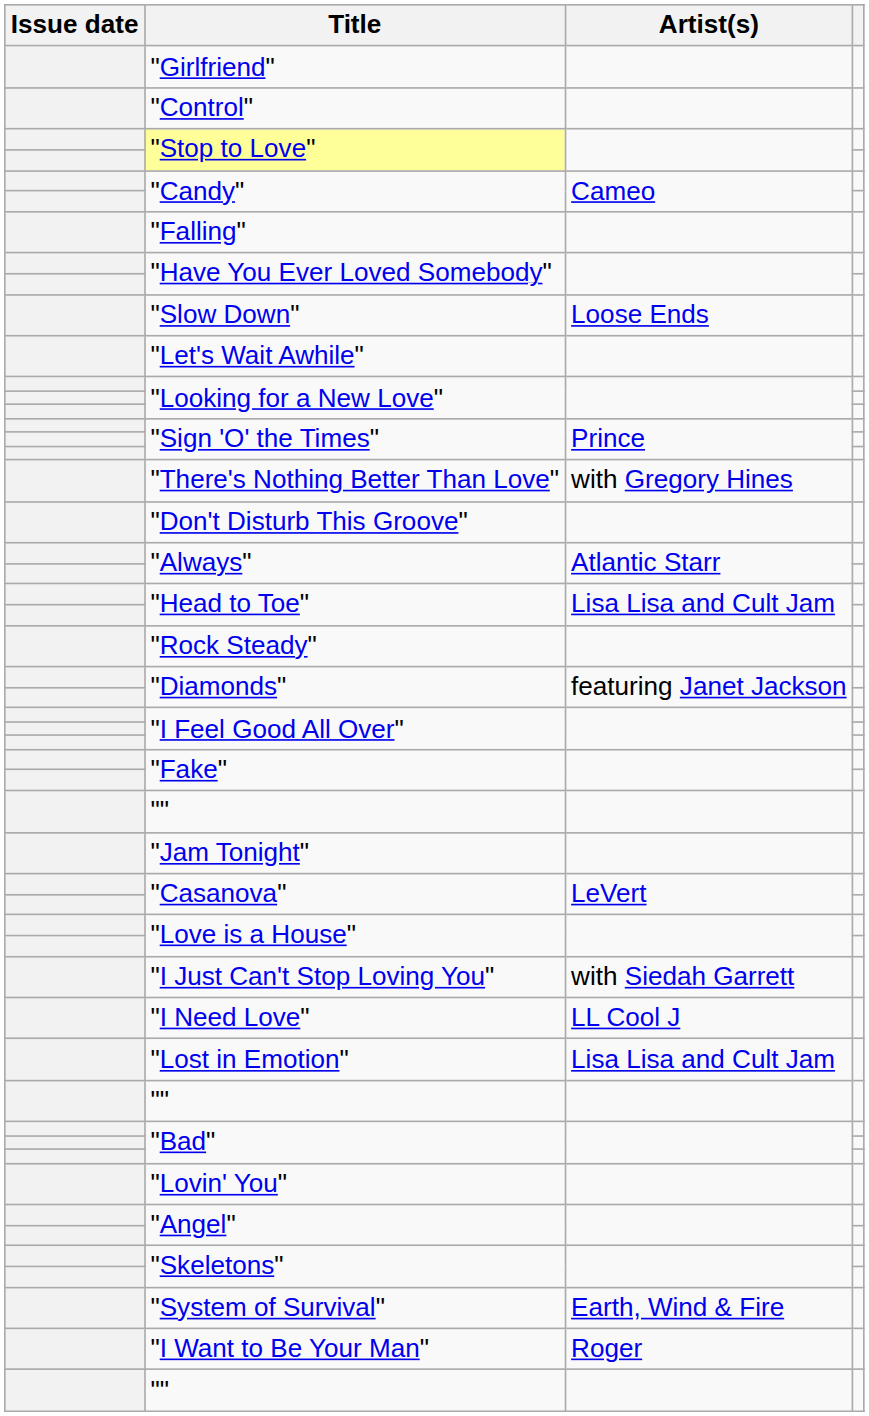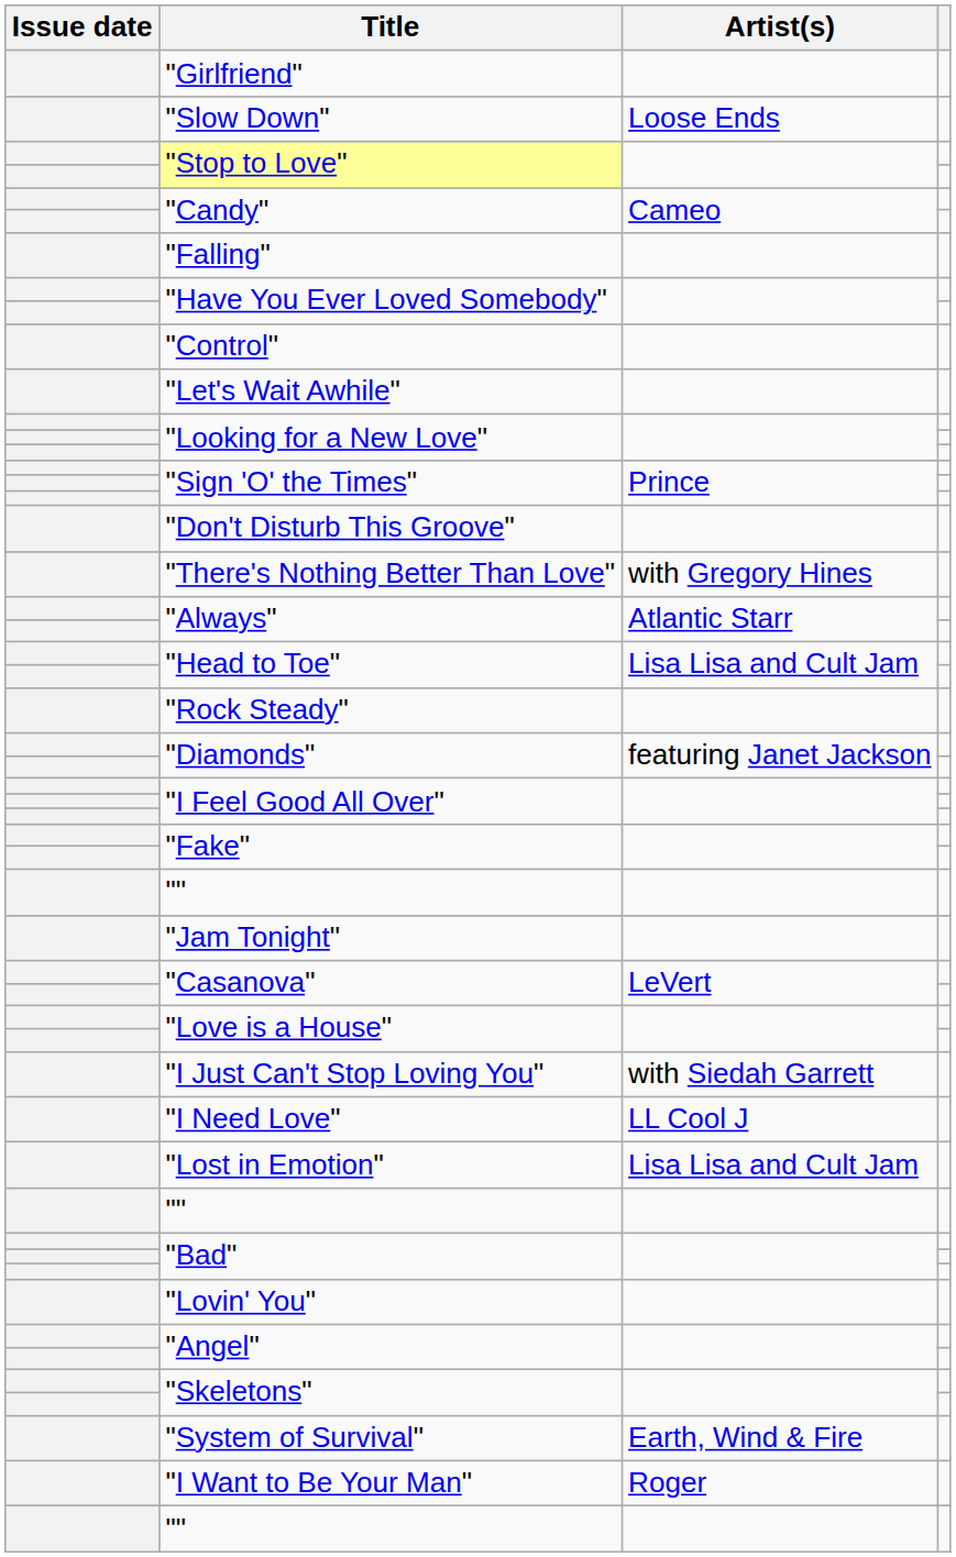 <table class="wikitable sortable plainrowheaders">
 <tr>
 <th scope="col">Issue date</th>
 <th scope="col">Title</th>
 <th scope="col">Artist(s)</th>
 <th scope="col" class="unsortable"></th>
 </tr>
 <tr>
 <th scope=row></th>
 <td>"<a href='#'>Girlfriend</a>"</td>
 <td></td>
 <td align=center></td>
 </tr>
 <tr>
 <th scope=row></th>
-<td>"<a href='#'>Control</a>"</td>
-<td></td>
+<td>"<a href='#'>Slow Down</a>"</td>
+<td><a href='#'>Loose Ends</a></td>
 <td align=center></td>
 </tr>
 <tr>
 <th scope=row></th>
 <td bgcolor=#FFFF99 rowspan="2">"<a href='#'>Stop to Love</a>" </td>
 <td rowspan="2"></td>
 <td align=center></td>
 </tr>
 <tr>
 <th scope=row></th>
 <td align=center></td>
 </tr>
 <tr>
 <th scope=row></th>
 <td rowspan="2">"<a href='#'>Candy</a>"</td>
 <td rowspan="2"><a href='#'>Cameo</a></td>
 <td align=center></td>
 </tr>
 <tr>
 <th scope=row></th>
 <td align=center></td>
 </tr>
 <tr>
 <th scope=row></th>
 <td>"<a href='#'>Falling</a>"</td>
 <td></td>
 <td align=center></td>
 </tr>
 <tr>
 <th scope=row></th>
 <td rowspan="2">"<a href='#'>Have You Ever Loved Somebody</a>"</td>
 <td rowspan="2"></td>
 <td align=center></td>
 </tr>
 <tr>
 <th scope=row></th>
 <td align=center></td>
 </tr>
 <tr>
 <th scope=row></th>
-<td>"<a href='#'>Slow Down</a>"</td>
-<td><a href='#'>Loose Ends</a></td>
+<td>"<a href='#'>Control</a>"</td>
+<td></td>
 <td align=center></td>
 </tr>
 <tr>
 <th scope=row></th>
 <td>"<a href='#'>Let's Wait Awhile</a>"</td>
 <td></td>
 <td align=center></td>
 </tr>
 <tr>
 <th scope=row></th>
 <td rowspan="3">"<a href='#'>Looking for a New Love</a>"</td>
 <td rowspan="3"></td>
 <td align=center></td>
 </tr>
 <tr>
 <th scope=row></th>
 <td align=center></td>
 </tr>
 <tr>
 <th scope=row></th>
 <td align=center></td>
 </tr>
 <tr>
 <th scope=row></th>
 <td rowspan="3">"<a href='#'>Sign 'O' the Times</a>"</td>
 <td rowspan="3"><a href='#'>Prince</a></td>
 <td align=center></td>
 </tr>
 <tr>
 <th scope=row></th>
 <td align=center></td>
 </tr>
 <tr>
 <th scope=row></th>
 <td align=center></td>
 </tr>
 <tr>
 <th scope=row></th>
-<td>"<a href='#'>There's Nothing Better Than Love</a>"</td>
-<td> with <a href='#'>Gregory Hines</a></td>
+<td>"<a href='#'>Don't Disturb This Groove</a>"</td>
+<td></td>
 <td align=center></td>
 </tr>
 <tr>
 <th scope=row></th>
-<td>"<a href='#'>Don't Disturb This Groove</a>"</td>
-<td></td>
+<td>"<a href='#'>There's Nothing Better Than Love</a>"</td>
+<td> with <a href='#'>Gregory Hines</a></td>
 <td align=center></td>
 </tr>
 <tr>
 <th scope=row></th>
 <td rowspan="2">"<a href='#'>Always</a>"</td>
 <td rowspan="2"><a href='#'>Atlantic Starr</a></td>
 <td align=center></td>
 </tr>
 <tr>
 <th scope=row></th>
 <td align=center></td>
 </tr>
 <tr>
 <th scope=row></th>
 <td rowspan="2">"<a href='#'>Head to Toe</a>"</td>
 <td rowspan="2"><a href='#'>Lisa Lisa and Cult Jam</a></td>
 <td align=center></td>
 </tr>
 <tr>
 <th scope=row></th>
 <td align=center></td>
 </tr>
 <tr>
 <th scope=row></th>
 <td>"<a href='#'>Rock Steady</a>"</td>
 <td></td>
 <td align=center></td>
 </tr>
 <tr>
 <th scope=row></th>
 <td rowspan="2">"<a href='#'>Diamonds</a>"</td>
 <td rowspan="2"> featuring <a href='#'>Janet Jackson</a></td>
 <td align=center></td>
 </tr>
 <tr>
 <th scope=row></th>
 <td align=center></td>
 </tr>
 <tr>
 <th scope=row></th>
 <td rowspan="3">"<a href='#'>I Feel Good All Over</a>"</td>
 <td rowspan="3"></td>
 <td align=center></td>
 </tr>
 <tr>
 <th scope=row></th>
 <td align=center></td>
 </tr>
 <tr>
 <th scope=row></th>
 <td align=center></td>
 </tr>
 <tr>
 <th scope=row></th>
 <td rowspan="2">"<a href='#'>Fake</a>"</td>
 <td rowspan="2"></td>
 <td align=center></td>
 </tr>
 <tr>
 <th scope=row></th>
 <td align=center></td>
 </tr>
 <tr>
 <th scope=row></th>
 <td>""</td>
 <td></td>
 <td align=center></td>
 </tr>
 <tr>
 <th scope=row></th>
 <td>"<a href='#'>Jam Tonight</a>"</td>
 <td></td>
 <td align=center></td>
 </tr>
 <tr>
 <th scope=row></th>
 <td rowspan="2">"<a href='#'>Casanova</a>"</td>
 <td rowspan="2"><a href='#'>LeVert</a></td>
 <td align=center></td>
 </tr>
 <tr>
 <th scope=row></th>
 <td align=center></td>
 </tr>
 <tr>
 <th scope=row></th>
 <td rowspan="2">"<a href='#'>Love is a House</a>"</td>
 <td rowspan="2"></td>
 <td align=center></td>
 </tr>
 <tr>
 <th scope=row></th>
 <td align=center></td>
 </tr>
 <tr>
 <th scope=row></th>
 <td>"<a href='#'>I Just Can't Stop Loving You</a>"</td>
 <td> with <a href='#'>Siedah Garrett</a></td>
 <td align=center></td>
 </tr>
 <tr>
 <th scope=row></th>
 <td>"<a href='#'>I Need Love</a>"</td>
 <td><a href='#'>LL Cool J</a></td>
 <td align=center></td>
 </tr>
 <tr>
 <th scope=row></th>
 <td>"<a href='#'>Lost in Emotion</a>"</td>
 <td><a href='#'>Lisa Lisa and Cult Jam</a></td>
 <td align=center></td>
 </tr>
 <tr>
 <th scope=row></th>
 <td>""</td>
 <td></td>
 <td align=center></td>
 </tr>
 <tr>
 <th scope=row></th>
 <td rowspan="3">"<a href='#'>Bad</a>"</td>
 <td rowspan="3"></td>
 <td align=center></td>
 </tr>
 <tr>
 <th scope=row></th>
 <td align=center></td>
 </tr>
 <tr>
 <th scope=row></th>
 <td align=center></td>
 </tr>
 <tr>
 <th scope=row></th>
 <td>"<a href='#'>Lovin' You</a>"</td>
 <td></td>
 <td align=center></td>
 </tr>
 <tr>
 <th scope=row></th>
 <td rowspan="2">"<a href='#'>Angel</a>"</td>
 <td rowspan="2"></td>
 <td align=center></td>
 </tr>
 <tr>
 <th scope=row></th>
 <td align=center></td>
 </tr>
 <tr>
 <th scope=row></th>
 <td rowspan="2">"<a href='#'>Skeletons</a>"</td>
 <td rowspan="2"></td>
 <td align=center></td>
 </tr>
 <tr>
 <th scope=row></th>
 <td align=center></td>
 </tr>
 <tr>
 <th scope=row></th>
 <td>"<a href='#'>System of Survival</a>"</td>
 <td><a href='#'>Earth, Wind & Fire</a></td>
 <td align=center></td>
 </tr>
 <tr>
 <th scope=row></th>
 <td>"<a href='#'>I Want to Be Your Man</a>"</td>
 <td><a href='#'>Roger</a></td>
 <td align=center></td>
 </tr>
 <tr>
 <th scope=row></th>
 <td>""</td>
 <td></td>
 <td align=center></td>
 </tr>
 <tr>
 </tr>
 </table>
